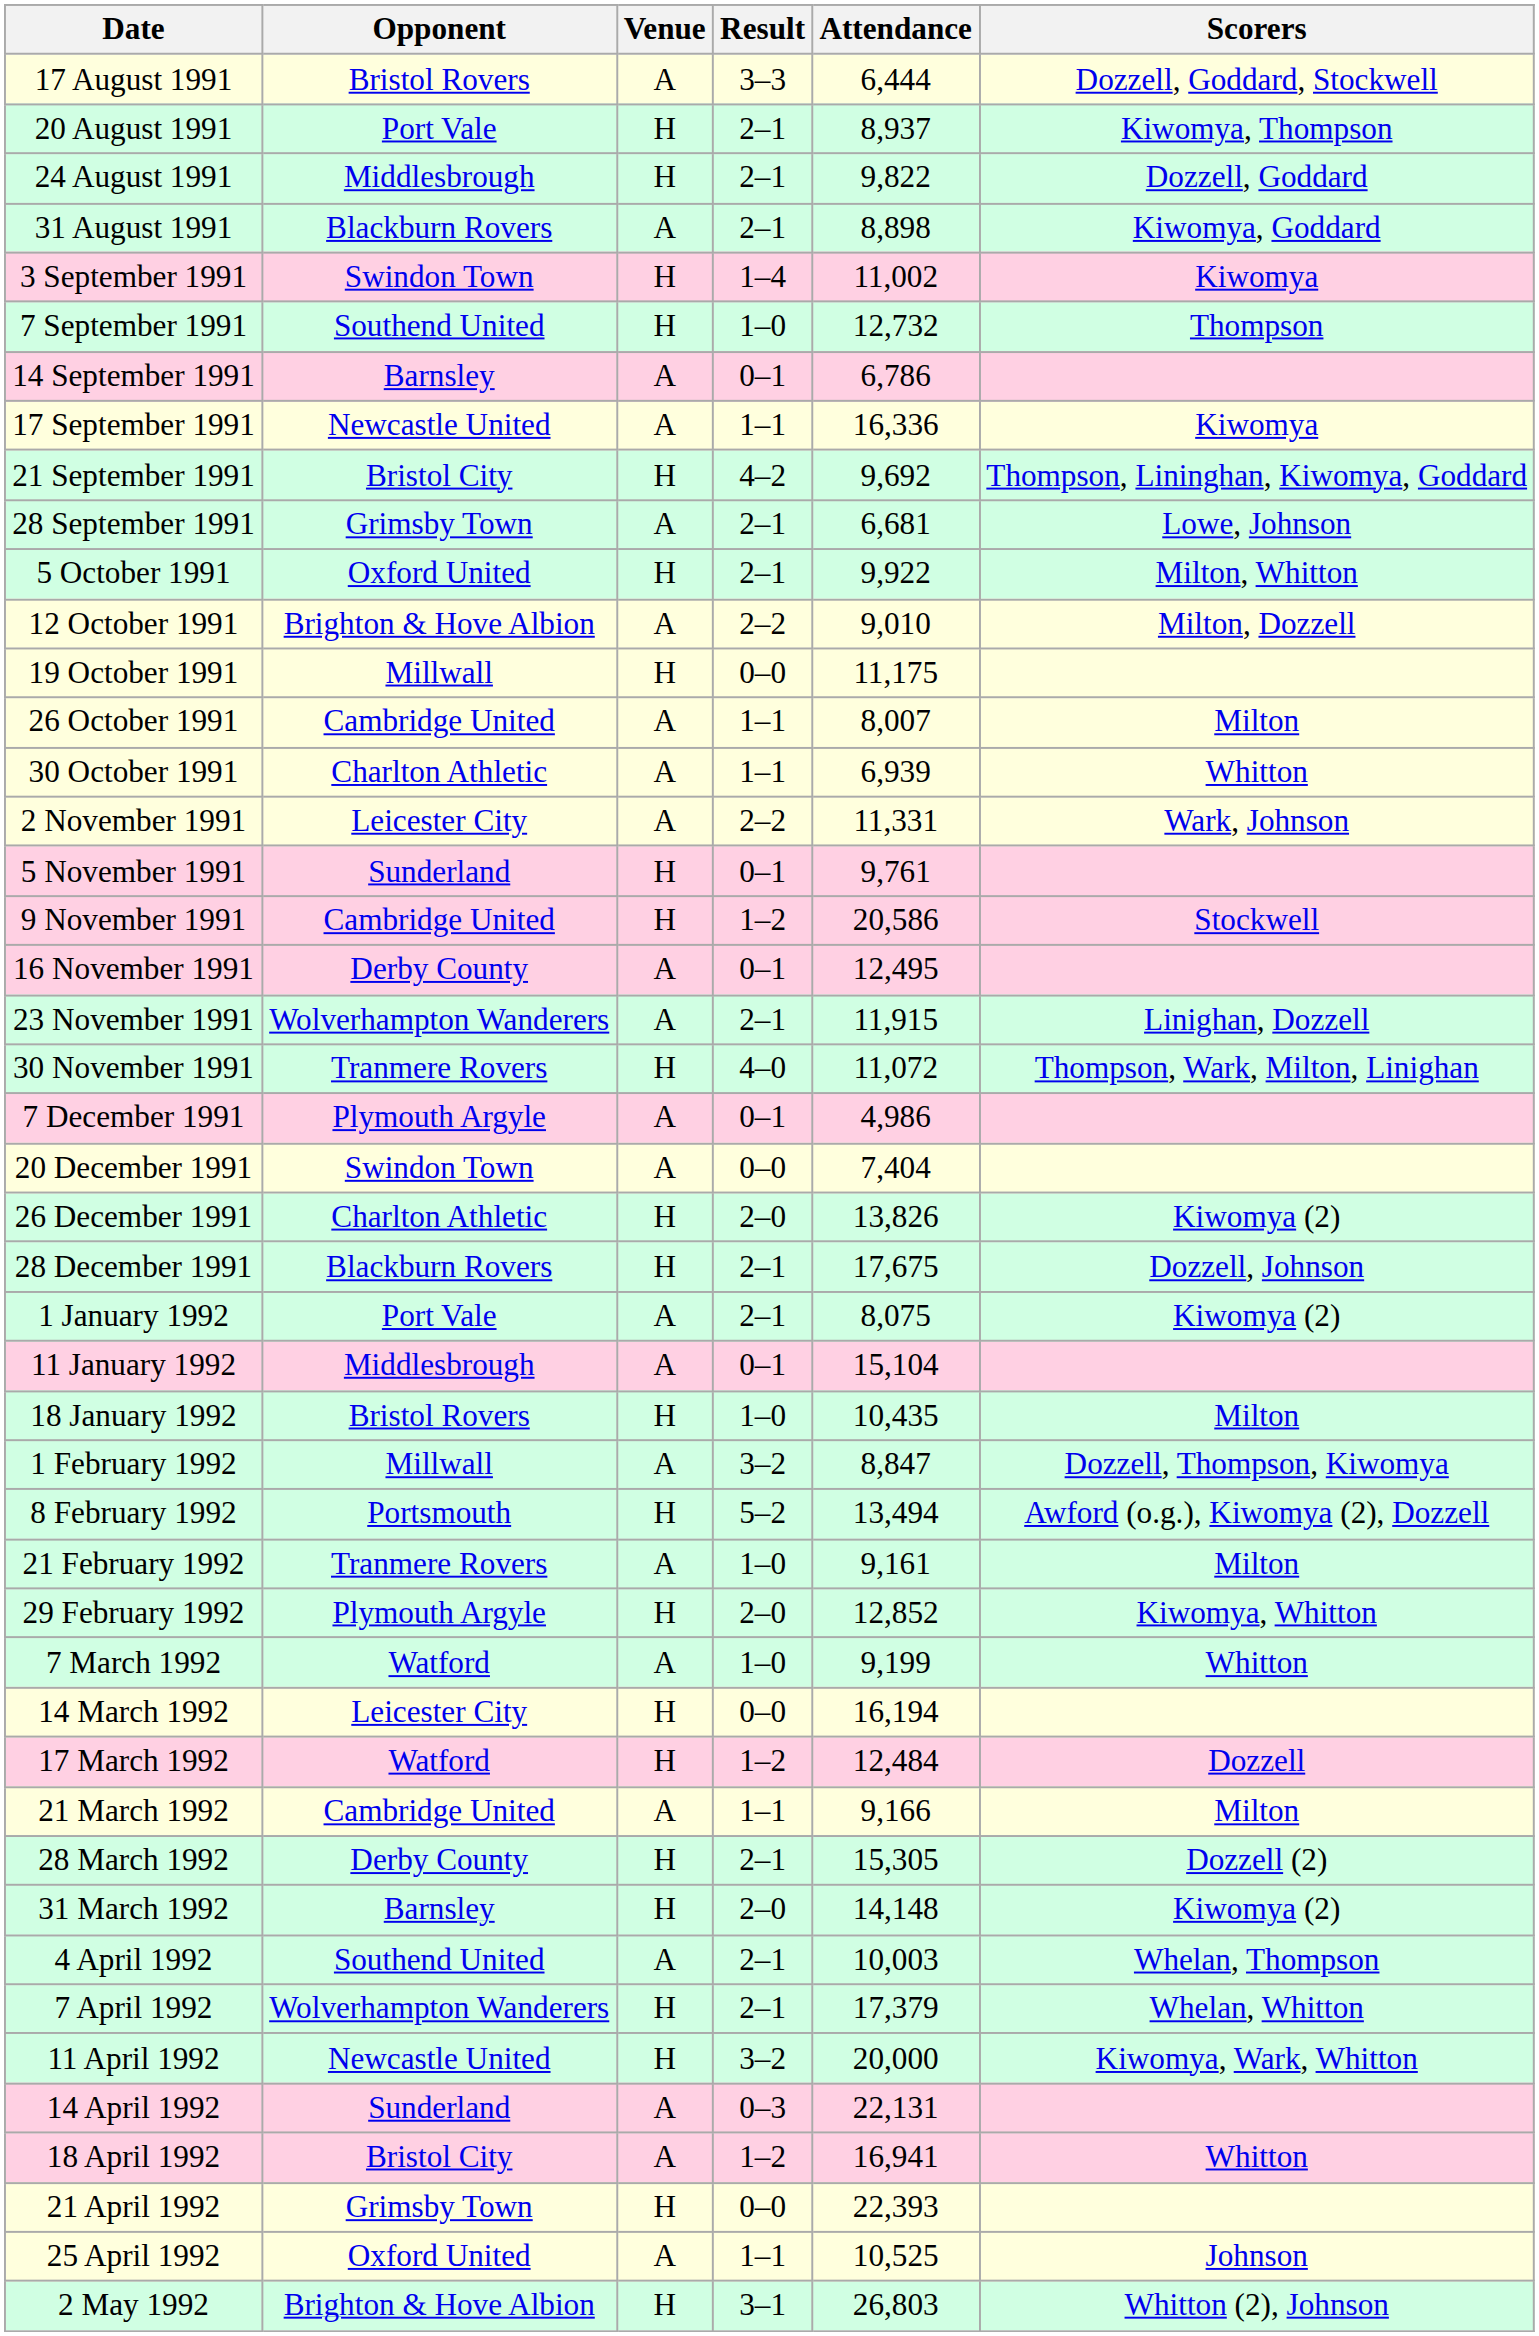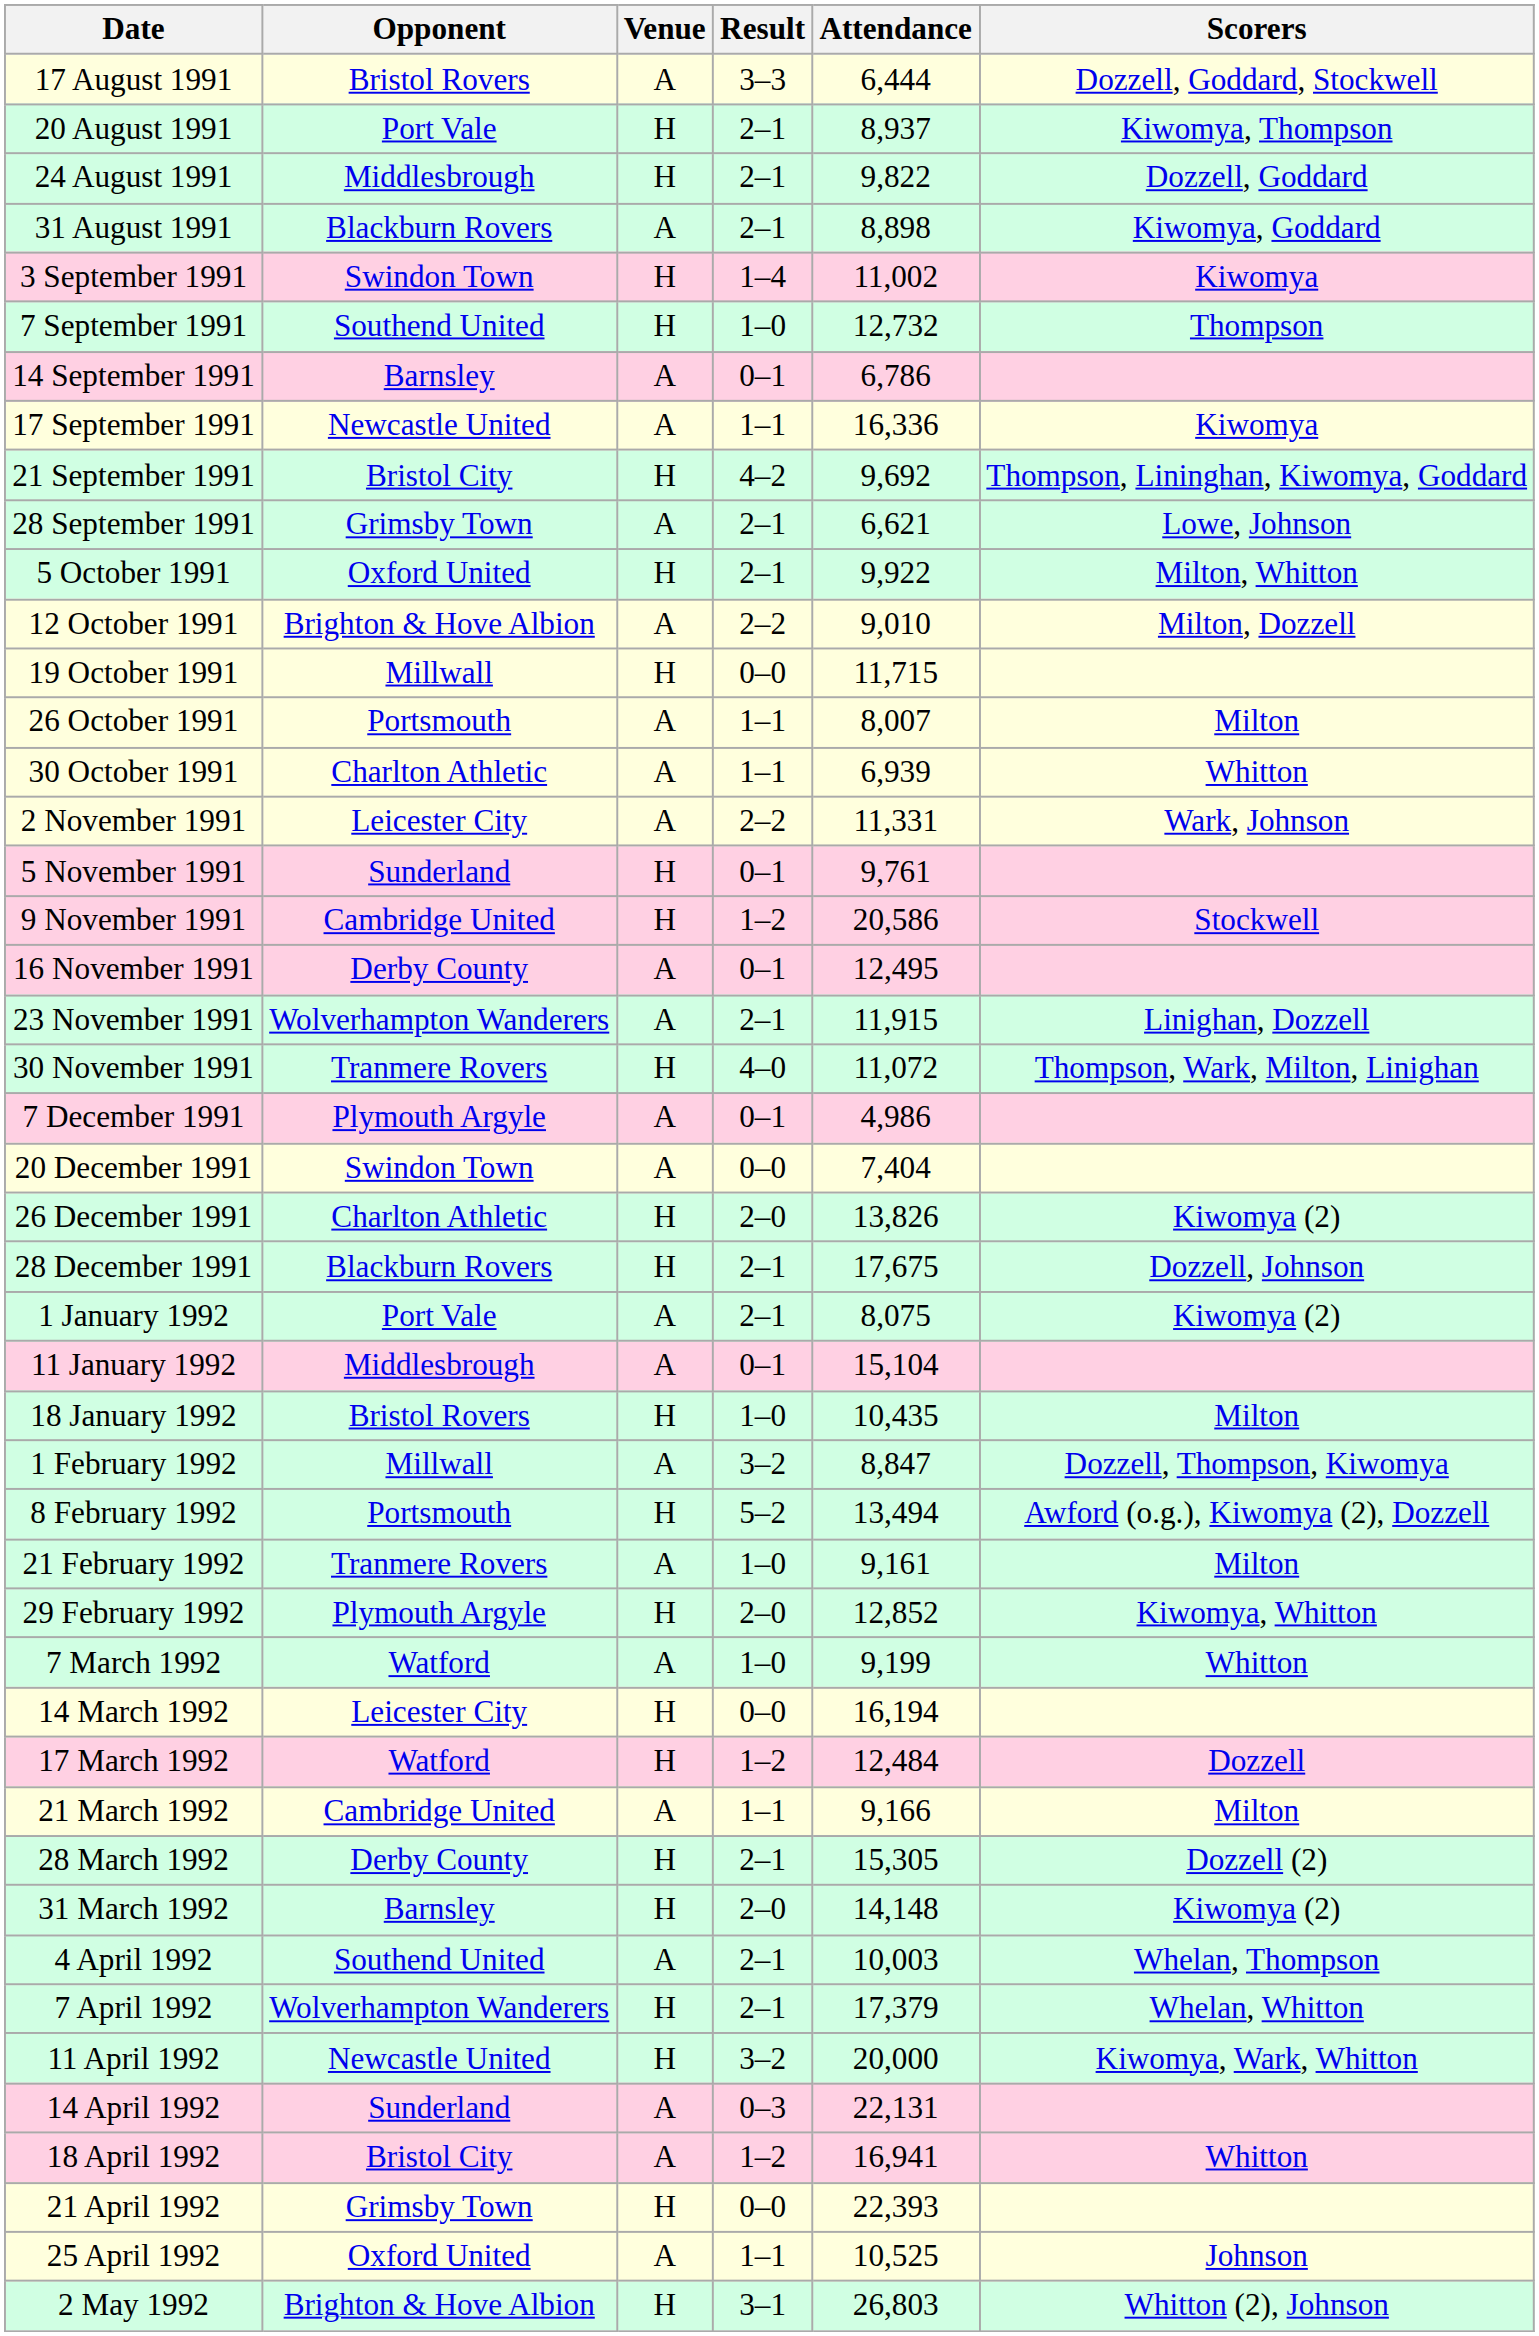 <table class="wikitable sortable" style="font-size:100%; text-align:center">
 <tr>
 <th>Date</th>
 <th>Opponent</th>
 <th>Venue</th>
 <th>Result</th>
 <th>Attendance</th>
 <th>Scorers</th>
 </tr>
 <tr style="background-color: #ffffdd;">
 <td>17 August 1991</td>
 <td><a href='#'>Bristol Rovers</a></td>
 <td>A</td>
 <td>3–3</td>
 <td>6,444</td>
 <td><a href='#'>Dozzell</a>, <a href='#'>Goddard</a>, <a href='#'>Stockwell</a></td>
 </tr>
 <tr style="background-color: #d0ffe3;">
 <td>20 August 1991</td>
 <td><a href='#'>Port Vale</a></td>
 <td>H</td>
 <td>2–1</td>
 <td>8,937</td>
 <td><a href='#'>Kiwomya</a>, <a href='#'>Thompson</a></td>
 </tr>
 <tr style="background-color: #d0ffe3;">
 <td>24 August 1991</td>
 <td><a href='#'>Middlesbrough</a></td>
 <td>H</td>
 <td>2–1</td>
 <td>9,822</td>
 <td><a href='#'>Dozzell</a>, <a href='#'>Goddard</a></td>
 </tr>
 <tr style="background-color: #d0ffe3;">
 <td>31 August 1991</td>
 <td><a href='#'>Blackburn Rovers</a></td>
 <td>A</td>
 <td>2–1</td>
 <td>8,898</td>
 <td><a href='#'>Kiwomya</a>, <a href='#'>Goddard</a></td>
 </tr>
 <tr style="background-color: #ffd0e3;">
 <td>3 September 1991</td>
 <td><a href='#'>Swindon Town</a></td>
 <td>H</td>
 <td>1–4</td>
 <td>11,002</td>
 <td><a href='#'>Kiwomya</a></td>
 </tr>
 <tr style="background-color: #d0ffe3;">
 <td>7 September 1991</td>
 <td><a href='#'>Southend United</a></td>
 <td>H</td>
 <td>1–0</td>
 <td>12,732</td>
 <td><a href='#'>Thompson</a></td>
 </tr>
 <tr style="background-color: #ffd0e3;">
 <td>14 September 1991</td>
 <td><a href='#'>Barnsley</a></td>
 <td>A</td>
 <td>0–1</td>
 <td>6,786</td>
 <td></td>
 </tr>
 <tr style="background-color: #ffffdd;">
 <td>17 September 1991</td>
 <td><a href='#'>Newcastle United</a></td>
 <td>A</td>
 <td>1–1</td>
 <td>16,336</td>
 <td><a href='#'>Kiwomya</a></td>
 </tr>
 <tr style="background-color: #d0ffe3;">
 <td>21 September 1991</td>
 <td><a href='#'>Bristol City</a></td>
 <td>H</td>
 <td>4–2</td>
 <td>9,692</td>
 <td><a href='#'>Thompson</a>, <a href='#'>Lininghan</a>, <a href='#'>Kiwomya</a>, <a href='#'>Goddard</a></td>
 </tr>
 <tr style="background-color: #d0ffe3;">
 <td>28 September 1991</td>
 <td><a href='#'>Grimsby Town</a></td>
 <td>A</td>
 <td>2–1</td>
-<td>6,681</td>
+<td>6,621</td>
 <td><a href='#'>Lowe</a>, <a href='#'>Johnson</a></td>
 </tr>
 <tr style="background-color: #d0ffe3;">
 <td>5 October 1991</td>
 <td><a href='#'>Oxford United</a></td>
 <td>H</td>
 <td>2–1</td>
 <td>9,922</td>
 <td><a href='#'>Milton</a>, <a href='#'>Whitton</a></td>
 </tr>
 <tr style="background-color: #ffffdd;">
 <td>12 October 1991</td>
 <td><a href='#'>Brighton & Hove Albion</a></td>
 <td>A</td>
 <td>2–2</td>
 <td>9,010</td>
 <td><a href='#'>Milton</a>, <a href='#'>Dozzell</a></td>
 </tr>
 <tr style="background-color: #ffffdd;">
 <td>19 October 1991</td>
 <td><a href='#'>Millwall</a></td>
 <td>H</td>
 <td>0–0</td>
-<td>11,175</td>
+<td>11,715</td>
 <td></td>
 </tr>
 <tr style="background-color: #ffffdd;">
 <td>26 October 1991</td>
-<td><a href='#'>Cambridge United</a></td>
+<td><a href='#'>Portsmouth</a></td>
 <td>A</td>
 <td>1–1</td>
 <td>8,007</td>
 <td><a href='#'>Milton</a></td>
 </tr>
 <tr style="background-color: #ffffdd;">
 <td>30 October 1991</td>
 <td><a href='#'>Charlton Athletic</a></td>
 <td>A</td>
 <td>1–1</td>
 <td>6,939</td>
 <td><a href='#'>Whitton</a></td>
 </tr>
 <tr style="background-color: #ffffdd;">
 <td>2 November 1991</td>
 <td><a href='#'>Leicester City</a></td>
 <td>A</td>
 <td>2–2</td>
 <td>11,331</td>
 <td><a href='#'>Wark</a>, <a href='#'>Johnson</a></td>
 </tr>
 <tr style="background-color: #ffd0e3;">
 <td>5 November 1991</td>
 <td><a href='#'>Sunderland</a></td>
 <td>H</td>
 <td>0–1</td>
 <td>9,761</td>
 <td></td>
 </tr>
 <tr style="background-color: #ffd0e3;">
 <td>9 November 1991</td>
 <td><a href='#'>Cambridge United</a></td>
 <td>H</td>
 <td>1–2</td>
 <td>20,586</td>
 <td><a href='#'>Stockwell</a></td>
 </tr>
 <tr style="background-color: #ffd0e3;">
 <td>16 November 1991</td>
 <td><a href='#'>Derby County</a></td>
 <td>A</td>
 <td>0–1</td>
 <td>12,495</td>
 <td></td>
 </tr>
 <tr style="background-color: #d0ffe3;">
 <td>23 November 1991</td>
 <td><a href='#'>Wolverhampton Wanderers</a></td>
 <td>A</td>
 <td>2–1</td>
 <td>11,915</td>
 <td><a href='#'>Linighan</a>, <a href='#'>Dozzell</a></td>
 </tr>
 <tr style="background-color: #d0ffe3;">
 <td>30 November 1991</td>
 <td><a href='#'>Tranmere Rovers</a></td>
 <td>H</td>
 <td>4–0</td>
 <td>11,072</td>
 <td><a href='#'>Thompson</a>, <a href='#'>Wark</a>, <a href='#'>Milton</a>, <a href='#'>Linighan</a></td>
 </tr>
 <tr style="background-color: #ffd0e3;">
 <td>7 December 1991</td>
 <td><a href='#'>Plymouth Argyle</a></td>
 <td>A</td>
 <td>0–1</td>
 <td>4,986</td>
 <td></td>
 </tr>
 <tr style="background-color: #ffffdd;">
 <td>20 December 1991</td>
 <td><a href='#'>Swindon Town</a></td>
 <td>A</td>
 <td>0–0</td>
 <td>7,404</td>
 <td></td>
 </tr>
 <tr style="background-color: #d0ffe3;">
 <td>26 December 1991</td>
 <td><a href='#'>Charlton Athletic</a></td>
 <td>H</td>
 <td>2–0</td>
 <td>13,826</td>
 <td><a href='#'>Kiwomya</a> (2)</td>
 </tr>
 <tr style="background-color: #d0ffe3;">
 <td>28 December 1991</td>
 <td><a href='#'>Blackburn Rovers</a></td>
 <td>H</td>
 <td>2–1</td>
 <td>17,675</td>
 <td><a href='#'>Dozzell</a>, <a href='#'>Johnson</a></td>
 </tr>
 <tr style="background-color: #d0ffe3;">
 <td>1 January 1992</td>
 <td><a href='#'>Port Vale</a></td>
 <td>A</td>
 <td>2–1</td>
 <td>8,075</td>
 <td><a href='#'>Kiwomya</a> (2)</td>
 </tr>
 <tr style="background-color: #ffd0e3;">
 <td>11 January 1992</td>
 <td><a href='#'>Middlesbrough</a></td>
 <td>A</td>
 <td>0–1</td>
 <td>15,104</td>
 <td></td>
 </tr>
 <tr style="background-color: #d0ffe3;">
 <td>18 January 1992</td>
 <td><a href='#'>Bristol Rovers</a></td>
 <td>H</td>
 <td>1–0</td>
 <td>10,435</td>
 <td><a href='#'>Milton</a></td>
 </tr>
 <tr style="background-color: #d0ffe3;">
 <td>1 February 1992</td>
 <td><a href='#'>Millwall</a></td>
 <td>A</td>
 <td>3–2</td>
 <td>8,847</td>
 <td><a href='#'>Dozzell</a>, <a href='#'>Thompson</a>, <a href='#'>Kiwomya</a></td>
 </tr>
 <tr style="background-color: #d0ffe3;">
 <td>8 February 1992</td>
 <td><a href='#'>Portsmouth</a></td>
 <td>H</td>
 <td>5–2</td>
 <td>13,494</td>
 <td><a href='#'>Awford</a> (o.g.), <a href='#'>Kiwomya</a> (2), <a href='#'>Dozzell</a></td>
 </tr>
 <tr style="background-color: #d0ffe3;">
 <td>21 February 1992</td>
 <td><a href='#'>Tranmere Rovers</a></td>
 <td>A</td>
 <td>1–0</td>
 <td>9,161</td>
 <td><a href='#'>Milton</a></td>
 </tr>
 <tr style="background-color: #d0ffe3;">
 <td>29 February 1992</td>
 <td><a href='#'>Plymouth Argyle</a></td>
 <td>H</td>
 <td>2–0</td>
 <td>12,852</td>
 <td><a href='#'>Kiwomya</a>, <a href='#'>Whitton</a></td>
 </tr>
 <tr style="background-color: #d0ffe3;">
 <td>7 March 1992</td>
 <td><a href='#'>Watford</a></td>
 <td>A</td>
 <td>1–0</td>
 <td>9,199</td>
 <td><a href='#'>Whitton</a></td>
 </tr>
 <tr style="background-color: #ffffdd;">
 <td>14 March 1992</td>
 <td><a href='#'>Leicester City</a></td>
 <td>H</td>
 <td>0–0</td>
 <td>16,194</td>
 <td></td>
 </tr>
 <tr style="background-color: #ffd0e3;">
 <td>17 March 1992</td>
 <td><a href='#'>Watford</a></td>
 <td>H</td>
 <td>1–2</td>
 <td>12,484</td>
 <td><a href='#'>Dozzell</a></td>
 </tr>
 <tr style="background-color: #ffffdd;">
 <td>21 March 1992</td>
 <td><a href='#'>Cambridge United</a></td>
 <td>A</td>
 <td>1–1</td>
 <td>9,166</td>
 <td><a href='#'>Milton</a></td>
 </tr>
 <tr style="background-color: #d0ffe3;">
 <td>28 March 1992</td>
 <td><a href='#'>Derby County</a></td>
 <td>H</td>
 <td>2–1</td>
 <td>15,305</td>
 <td><a href='#'>Dozzell</a> (2)</td>
 </tr>
 <tr style="background-color: #d0ffe3;">
 <td>31 March 1992</td>
 <td><a href='#'>Barnsley</a></td>
 <td>H</td>
 <td>2–0</td>
 <td>14,148</td>
 <td><a href='#'>Kiwomya</a> (2)</td>
 </tr>
 <tr style="background-color: #d0ffe3;">
 <td>4 April 1992</td>
 <td><a href='#'>Southend United</a></td>
 <td>A</td>
 <td>2–1</td>
 <td>10,003</td>
 <td><a href='#'>Whelan</a>, <a href='#'>Thompson</a></td>
 </tr>
 <tr style="background-color: #d0ffe3;">
 <td>7 April 1992</td>
 <td><a href='#'>Wolverhampton Wanderers</a></td>
 <td>H</td>
 <td>2–1</td>
 <td>17,379</td>
 <td><a href='#'>Whelan</a>, <a href='#'>Whitton</a></td>
 </tr>
 <tr style="background-color: #d0ffe3;">
 <td>11 April 1992</td>
 <td><a href='#'>Newcastle United</a></td>
 <td>H</td>
 <td>3–2</td>
 <td>20,000</td>
 <td><a href='#'>Kiwomya</a>, <a href='#'>Wark</a>, <a href='#'>Whitton</a></td>
 </tr>
 <tr style="background-color: #ffd0e3;">
 <td>14 April 1992</td>
 <td><a href='#'>Sunderland</a></td>
 <td>A</td>
 <td>0–3</td>
 <td>22,131</td>
 <td></td>
 </tr>
 <tr style="background-color: #ffd0e3;">
 <td>18 April 1992</td>
 <td><a href='#'>Bristol City</a></td>
 <td>A</td>
 <td>1–2</td>
 <td>16,941</td>
 <td><a href='#'>Whitton</a></td>
 </tr>
 <tr style="background-color: #ffffdd;">
 <td>21 April 1992</td>
 <td><a href='#'>Grimsby Town</a></td>
 <td>H</td>
 <td>0–0</td>
 <td>22,393</td>
 <td></td>
 </tr>
 <tr style="background-color: #ffffdd;">
 <td>25 April 1992</td>
 <td><a href='#'>Oxford United</a></td>
 <td>A</td>
 <td>1–1</td>
 <td>10,525</td>
 <td><a href='#'>Johnson</a></td>
 </tr>
 <tr style="background-color: #d0ffe3;">
 <td>2 May 1992</td>
 <td><a href='#'>Brighton & Hove Albion</a></td>
 <td>H</td>
 <td>3–1</td>
 <td>26,803</td>
 <td><a href='#'>Whitton</a> (2), <a href='#'>Johnson</a></td>
 </tr>
 </table>
